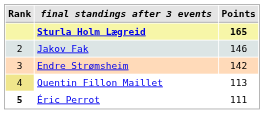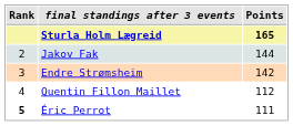 <table cellspacing="1" cellpadding="3" style="border:1px solid #AAAAAA;font-size:86%">
 <tr style="background-color: #E4E4E4;">
 <th style="border-bottom:1px solid #AAAAAA; width: 10px;">Rank</th>
 <th style="border-bottom:1px solid #AAAAAA; width: 210px;"><em>final standings after 3 events</em></th>
 <th style="border-bottom:1px solid #AAAAAA; width: 40px;">Points</th>
 </tr>
 <tr style="background:#f7f6a8;">
 <td align=center></td>
 <td> <strong><a href='#'>Sturla Holm Lægreid</a></strong></td>
 <td align=center><strong>165</strong></td>
 </tr>
 <tr style="background:#dce5e5;">
 <td align=center>2</td>
 <td> <a href='#'>Jakov Fak</a></td>
-<td align=center>146</td>
+<td align=center>144</td>
 </tr>
 <tr style="background:#ffdab9;">
 <td align=center>3</td>
 <td> <a href='#'>Endre Strømsheim</a></td>
 <td align=center>142</td>
 </tr>
 <tr>
-<td align=center style="background: khaki;">4</td>
+<td align=center>4</td>
 <td> <a href='#'>Quentin Fillon Maillet</a></td>
-<td align=center>113</td>
+<td align=center>112</td>
 </tr>
 <tr>
 <td align=center><strong>5</strong></td>
 <td> <a href='#'>Éric Perrot</a></td>
 <td align=center>111</td>
 </tr>
 </table>
